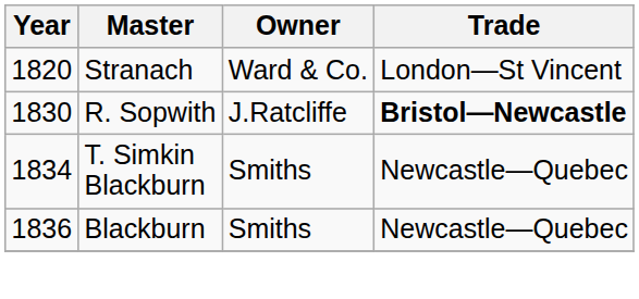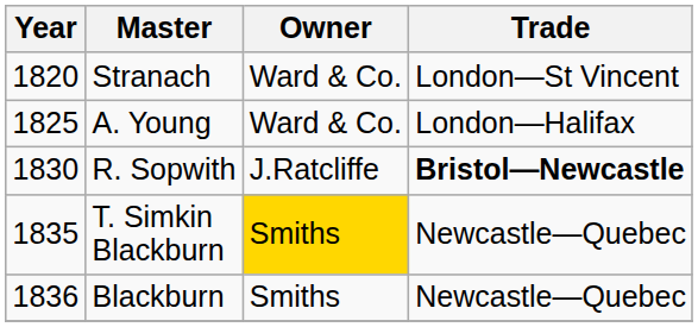 <table class="sortable wikitable">
 <tr>
 <th>Year</th>
 <th>Master</th>
 <th>Owner</th>
 <th>Trade</th>
 </tr>
 <tr>
 <td>1820</td>
 <td>Stranach</td>
 <td>Ward & Co.</td>
 <td>London—St Vincent</td>
 </tr>
 <tr>
+<td>1825</td>
+<td>A. Young</td>
+<td>Ward & Co.</td>
+<td>London—Halifax</td>
+</tr>
+<tr>
 <td>1830</td>
 <td>R. Sopwith</td>
 <td>J.Ratcliffe</td>
 <td><strong>Bristol—Newcastle</strong></td>
 </tr>
 <tr>
-<td>1834</td>
+<td>1835</td>
 <td>T. Simkin<br>Blackburn</td>
-<td>Smiths</td>
+<td style="background: gold;">Smiths</td>
 <td>Newcastle—Quebec</td>
 </tr>
 <tr>
 <td>1836</td>
 <td>Blackburn</td>
 <td>Smiths</td>
 <td>Newcastle—Quebec</td>
 </tr>
 <tr>
 </tr>
 </table>
